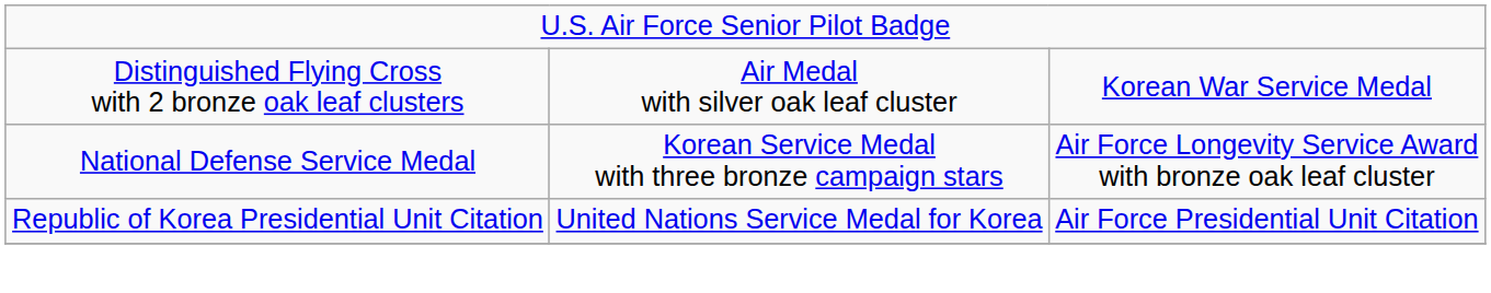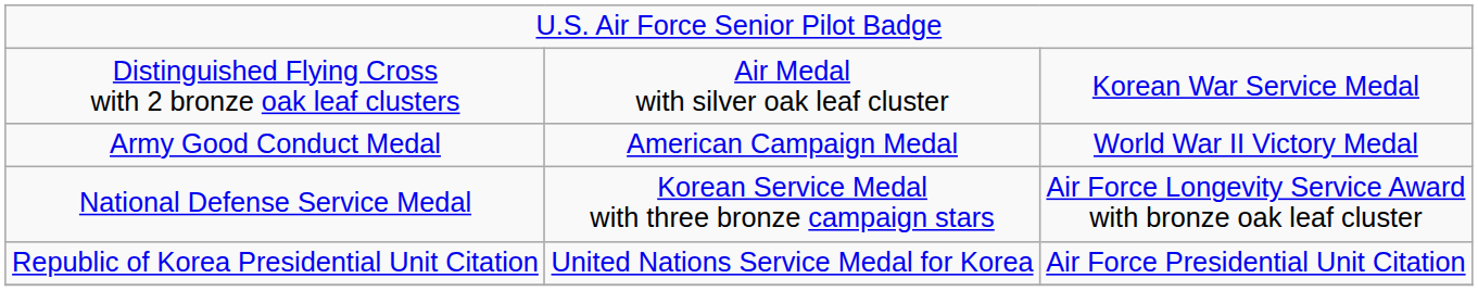 <table class="wikitable" style="margin:1em auto; text-align:center;">
 <tr>
 <td colspan="3"><a href='#'>U.S. Air Force Senior Pilot Badge</a></td>
 </tr>
 <tr>
 <td><a href='#'>Distinguished Flying Cross</a><br>with 2 bronze <a href='#'>oak leaf clusters</a></td>
 <td><a href='#'>Air Medal</a><br>with silver oak leaf cluster</td>
 <td><a href='#'>Korean War Service Medal</a></td>
+</tr>
+<tr>
+<td><a href='#'>Army Good Conduct Medal</a></td>
+<td><a href='#'>American Campaign Medal</a></td>
+<td><a href='#'>World War II Victory Medal</a></td>
 </tr>
 <tr>
 <td><a href='#'>National Defense Service Medal</a></td>
 <td><a href='#'>Korean Service Medal</a><br>with three bronze <a href='#'>campaign stars</a></td>
 <td><a href='#'>Air Force Longevity Service Award</a><br>with bronze oak leaf cluster</td>
 </tr>
 <tr>
 <td><a href='#'>Republic of Korea Presidential Unit Citation</a></td>
 <td><a href='#'>United Nations Service Medal for Korea</a></td>
 <td><a href='#'>Air Force Presidential Unit Citation</a></td>
 </tr>
 <tr>
 </tr>
 </table>
